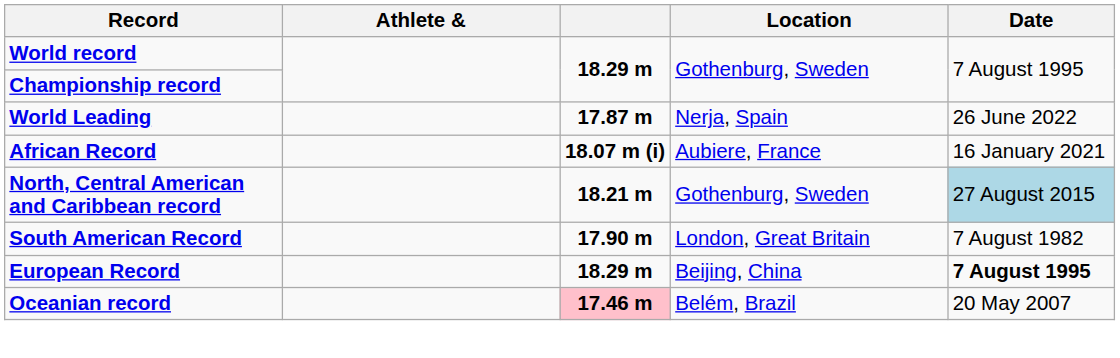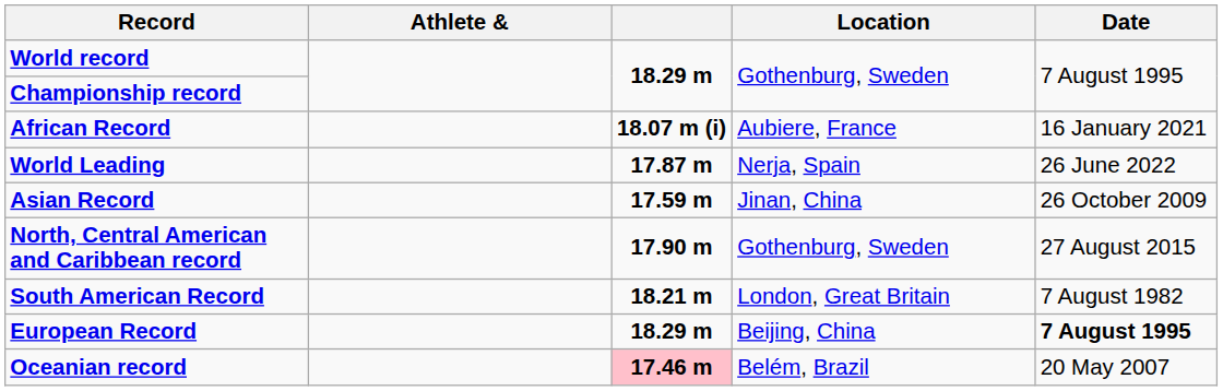 <table class="wikitable">
 <tr>
 <th width=25% align=center>Record</th>
 <th width=25% align=center>Athlete & </th>
 <th width=10% align=center></th>
 <th width=25% align=center>Location</th>
 <th width=15% align=center>Date</th>
 </tr>
 <tr>
 <td><strong><a href='#'>World record</a></strong></td>
 <td rowspan=2></td>
 <td align=center rowspan=2><strong>18.29 m</strong></td>
 <td rowspan=2><a href='#'>Gothenburg</a>, <a href='#'>Sweden</a></td>
 <td rowspan=2>7 August 1995</td>
 </tr>
 <tr>
 <td><strong><a href='#'>Championship record</a></strong></td>
 </tr>
 <tr>
+<td><strong><a href='#'>African Record</a></strong></td>
+<td></td>
+<td align=center><strong>18.07 m (i)</strong></td>
+<td><a href='#'>Aubiere</a>, <a href='#'>France</a></td>
+<td>16 January 2021</td>
+</tr>
+<tr>
 <td><strong><a href='#'>World Leading</a></strong></td>
 <td></td>
 <td align=center><strong>17.87 m</strong></td>
 <td><a href='#'>Nerja</a>, <a href='#'>Spain</a></td>
 <td>26 June 2022</td>
 </tr>
 <tr>
-<td><strong><a href='#'>African Record</a></strong></td>
+<td><strong><a href='#'>Asian Record</a></strong></td>
 <td></td>
-<td align=center><strong>18.07 m (i)</strong></td>
-<td><a href='#'>Aubiere</a>, <a href='#'>France</a></td>
-<td>16 January 2021</td>
+<td align=center><strong>17.59 m</strong></td>
+<td><a href='#'>Jinan</a>, <a href='#'>China</a></td>
+<td>26 October 2009</td>
 </tr>
 <tr>
 <td><strong><a href='#'>North, Central American and Caribbean record</a></strong></td>
 <td></td>
-<td align=center><strong>18.21 m</strong></td>
+<td align=center><strong>17.90 m</strong></td>
 <td><a href='#'>Gothenburg</a>, <a href='#'>Sweden</a></td>
-<td style="background: lightblue;">27 August 2015</td>
+<td>27 August 2015</td>
 </tr>
 <tr>
 <td><strong><a href='#'>South American Record</a></strong></td>
 <td></td>
-<td align=center><strong>17.90 m</strong></td>
+<td align=center><strong>18.21 m</strong></td>
 <td><a href='#'>London</a>, <a href='#'>Great Britain</a></td>
 <td>7 August 1982</td>
 </tr>
 <tr>
 <td><strong><a href='#'>European Record</a></strong></td>
 <td></td>
 <td align=center><strong>18.29 m</strong></td>
 <td><a href='#'>Beijing</a>, <a href='#'>China</a></td>
 <td><strong>7 August 1995</strong></td>
 </tr>
 <tr>
 <td><strong><a href='#'>Oceanian record</a></strong></td>
 <td></td>
 <td align=center style="background: pink;"><strong>17.46 m</strong></td>
 <td><a href='#'>Belém</a>, <a href='#'>Brazil</a></td>
 <td>20 May 2007</td>
 </tr>
 </table>
